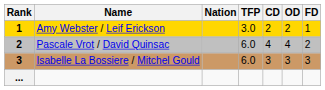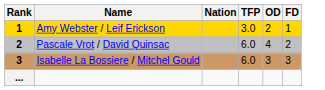 <table class="wikitable">
 <tr>
 <th>Rank</th>
 <th>Name</th>
 <th>Nation</th>
 <th>TFP</th>
-<th>CD</th>
 <th>OD</th>
 <th>FD</th>
 </tr>
 <tr bgcolor="gold">
 <td align="center"><strong>1</strong></td>
 <td><a href='#'>Amy Webster</a> / <a href='#'>Leif Erickson</a></td>
 <td></td>
 <td>3.0</td>
 <td>2</td>
-<td>2</td>
 <td>1</td>
 </tr>
 <tr bgcolor="silver">
 <td align="center"><strong>2</strong></td>
 <td><a href='#'>Pascale Vrot</a> / <a href='#'>David Quinsac</a></td>
 <td></td>
 <td>6.0</td>
-<td>4</td>
 <td>4</td>
 <td>2</td>
 </tr>
 <tr bgcolor="cc9966">
 <td align="center"><strong>3</strong></td>
 <td><a href='#'>Isabelle La Bossiere</a> / <a href='#'>Mitchel Gould</a></td>
 <td></td>
 <td>6.0</td>
 <td>3</td>
 <td>3</td>
-<td>3</td>
 </tr>
 <tr>
 <th>...</th>
 <td></td>
 <td></td>
 <td></td>
 <td></td>
 <td></td>
-<td></td>
 </tr>
 </table>
